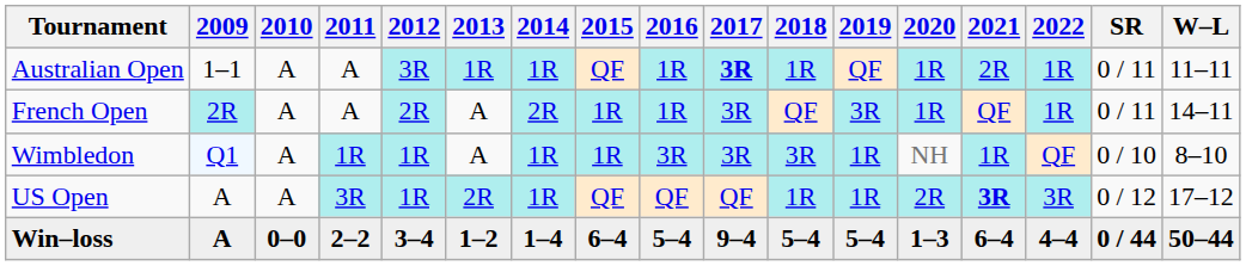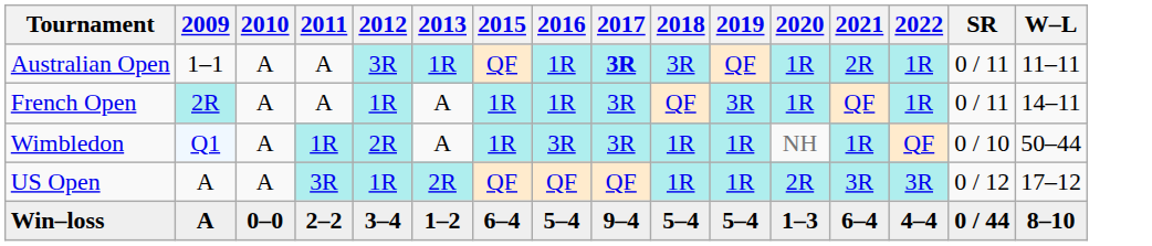 <table class=wikitable style=text-align:center;font-size:97%>
 <tr>
 <th>Tournament</th>
 <th><a href='#'>2009</a></th>
 <th><a href='#'>2010</a></th>
 <th><a href='#'>2011</a></th>
 <th><a href='#'>2012</a></th>
 <th><a href='#'>2013</a></th>
-<th><a href='#'>2014</a></th>
 <th><a href='#'>2015</a></th>
 <th><a href='#'>2016</a></th>
 <th><a href='#'>2017</a></th>
 <th><a href='#'>2018</a></th>
 <th><a href='#'>2019</a></th>
 <th><a href='#'>2020</a></th>
 <th><a href='#'>2021</a></th>
 <th><a href='#'>2022</a></th>
 <th>SR</th>
 <th>W–L</th>
 </tr>
 <tr>
 <td align=left><a href='#'>Australian Open</a></td>
 <td>1–1</td>
 <td>A</td>
 <td>A</td>
 <td bgcolor=afeeee><a href='#'>3R</a></td>
 <td bgcolor=afeeee><a href='#'>1R</a></td>
-<td bgcolor=afeeee><a href='#'>1R</a></td>
 <td bgcolor=ffebcd><a href='#'>QF</a></td>
 <td bgcolor=afeeee><a href='#'>1R</a></td>
 <td bgcolor=afeeee><strong><a href='#'>3R</a></strong></td>
-<td bgcolor=afeeee><a href='#'>1R</a></td>
+<td bgcolor=afeeee><a href='#'>3R</a></td>
 <td bgcolor=ffebcd><a href='#'>QF</a></td>
 <td bgcolor=afeeee><a href='#'>1R</a></td>
 <td bgcolor=afeeee><a href='#'>2R</a></td>
 <td bgcolor=afeeee><a href='#'>1R</a></td>
 <td>0 / 11</td>
 <td>11–11</td>
 </tr>
 <tr>
 <td align=left><a href='#'>French Open</a></td>
 <td bgcolor=afeeee><a href='#'>2R</a></td>
 <td>A</td>
 <td>A</td>
-<td bgcolor=afeeee><a href='#'>2R</a></td>
+<td bgcolor=afeeee><a href='#'>1R</a></td>
 <td>A</td>
-<td bgcolor=afeeee><a href='#'>2R</a></td>
 <td bgcolor=afeeee><a href='#'>1R</a></td>
 <td bgcolor=afeeee><a href='#'>1R</a></td>
 <td bgcolor=afeeee><a href='#'>3R</a></td>
 <td bgcolor=ffebcd><a href='#'>QF</a></td>
 <td bgcolor=afeeee><a href='#'>3R</a></td>
 <td bgcolor=afeeee><a href='#'>1R</a></td>
 <td bgcolor=ffebcd><a href='#'>QF</a></td>
 <td bgcolor= afeeee><a href='#'>1R</a></td>
 <td>0 / 11</td>
 <td>14–11</td>
 </tr>
 <tr>
 <td align=left><a href='#'>Wimbledon</a></td>
 <td bgcolor=f0f8ff><a href='#'>Q1</a></td>
 <td>A</td>
 <td bgcolor=afeeee><a href='#'>1R</a></td>
-<td bgcolor=afeeee><a href='#'>1R</a></td>
+<td bgcolor=afeeee><a href='#'>2R</a></td>
 <td>A</td>
-<td bgcolor=afeeee><a href='#'>1R</a></td>
 <td bgcolor=afeeee><a href='#'>1R</a></td>
 <td bgcolor=afeeee><a href='#'>3R</a></td>
 <td bgcolor=afeeee><a href='#'>3R</a></td>
-<td bgcolor=afeeee><a href='#'>3R</a></td>
+<td bgcolor=afeeee><a href='#'>1R</a></td>
 <td bgcolor=afeeee><a href='#'>1R</a></td>
 <td style=color:#767676>NH</td>
 <td style=background:#afeeee><a href='#'>1R</a></td>
 <td style=background:#ffebcd><a href='#'>QF</a></td>
 <td>0 / 10</td>
-<td>8–10</td>
+<td>50–44</td>
 </tr>
 <tr>
 <td align=left><a href='#'>US Open</a></td>
 <td>A</td>
 <td>A</td>
 <td bgcolor=afeeee><a href='#'>3R</a></td>
 <td bgcolor=afeeee><a href='#'>1R</a></td>
 <td bgcolor=afeeee><a href='#'>2R</a></td>
-<td bgcolor=afeeee><a href='#'>1R</a></td>
 <td bgcolor=ffebcd><a href='#'>QF</a></td>
 <td bgcolor=ffebcd><a href='#'>QF</a></td>
 <td bgcolor=ffebcd><a href='#'>QF</a></td>
 <td bgcolor=afeeee><a href='#'>1R</a></td>
 <td bgcolor=afeeee><a href='#'>1R</a></td>
 <td bgcolor=afeeee><a href='#'>2R</a></td>
-<td bgcolor=afeeee><strong><a href='#'>3R</a></strong></td>
+<td bgcolor=afeeee><a href='#'>3R</a></td>
 <td bgcolor=afeeee><a href='#'>3R</a></td>
 <td>0 / 12</td>
 <td>17–12</td>
 </tr>
 <tr style=background:#efefef;font-weight:bold>
 <td align=left>Win–loss</td>
 <td>A</td>
 <td>0–0</td>
 <td>2–2</td>
 <td>3–4</td>
 <td>1–2</td>
-<td>1–4</td>
 <td>6–4</td>
 <td>5–4</td>
 <td>9–4</td>
 <td>5–4</td>
 <td>5–4</td>
 <td>1–3</td>
 <td>6–4</td>
 <td>4–4</td>
 <td>0 / 44</td>
-<td>50–44</td>
+<td>8–10</td>
 </tr>
 </table>
